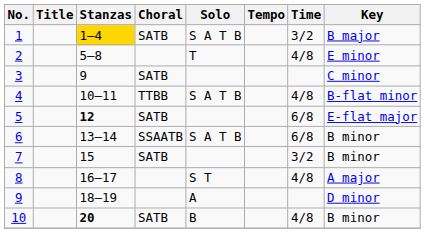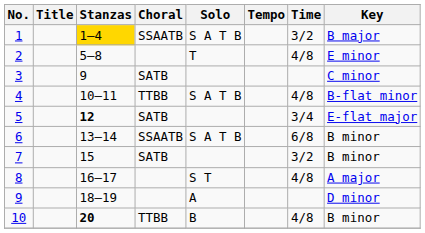 <table class="wikitable">
 <tr>
 <th scope="col">No.</th>
 <th scope="col">Title</th>
 <th scope="col">Stanzas</th>
 <th scope="col">Choral</th>
 <th scope="col">Solo</th>
 <th scope="col">Tempo</th>
 <th scope="col">Time</th>
 <th scope="col">Key</th>
 </tr>
 <tr>
 <td style="text-align: center;"><a href='#'>1</a></td>
 <td></td>
 <td style="background: gold;">1–4</td>
-<td>SATB</td>
+<td>SSAATB</td>
 <td>S A T B</td>
 <td></td>
 <td>3/2</td>
 <td><a href='#'>B major</a></td>
 </tr>
 <tr>
 <td style="text-align: center;"><a href='#'>2</a></td>
 <td></td>
 <td>5–8</td>
 <td></td>
 <td>T</td>
 <td></td>
 <td>4/8</td>
 <td><a href='#'>E minor</a></td>
 </tr>
 <tr>
 <td style="text-align: center;"><a href='#'>3</a></td>
 <td></td>
 <td>9</td>
 <td>SATB</td>
 <td></td>
 <td></td>
 <td></td>
 <td><a href='#'>C minor</a></td>
 </tr>
 <tr>
 <td style="text-align: center;"><a href='#'>4</a></td>
 <td></td>
 <td>10–11</td>
 <td>TTBB</td>
 <td>S A T B</td>
 <td></td>
 <td>4/8</td>
 <td><a href='#'>B-flat minor</a></td>
 </tr>
 <tr>
 <td style="text-align: center;"><a href='#'>5</a></td>
 <td></td>
 <td><strong>12</strong></td>
 <td>SATB</td>
 <td></td>
 <td></td>
-<td>6/8</td>
+<td>3/4</td>
 <td><a href='#'>E-flat major</a></td>
 </tr>
 <tr>
 <td style="text-align: center;"><a href='#'>6</a></td>
 <td></td>
 <td>13–14</td>
 <td>SSAATB</td>
 <td>S A T B</td>
 <td></td>
 <td>6/8</td>
 <td>B minor</td>
 </tr>
 <tr>
 <td style="text-align: center;"><a href='#'>7</a></td>
 <td></td>
 <td>15</td>
 <td>SATB</td>
 <td></td>
 <td></td>
 <td>3/2</td>
 <td>B minor</td>
 </tr>
 <tr>
 <td style="text-align: center;"><a href='#'>8</a></td>
 <td></td>
 <td>16–17</td>
 <td></td>
 <td>S T</td>
 <td></td>
 <td>4/8</td>
 <td><a href='#'>A major</a></td>
 </tr>
 <tr>
 <td style="text-align: center;"><a href='#'>9</a></td>
 <td></td>
 <td>18–19</td>
 <td></td>
 <td>A</td>
 <td></td>
 <td></td>
 <td><a href='#'>D minor</a></td>
 </tr>
 <tr>
 <td style="text-align: center;"><a href='#'>10</a></td>
 <td></td>
 <td><strong>20</strong></td>
-<td>SATB</td>
+<td>TTBB</td>
 <td>B</td>
 <td></td>
 <td>4/8</td>
 <td>B minor</td>
 </tr>
 <tr>
 </tr>
 </table>
